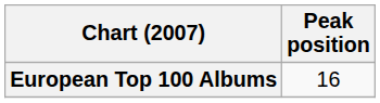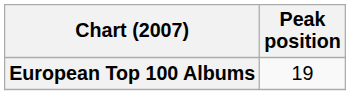 <table class="wikitable sortable plainrowheaders" style="text-align:center">
 <tr>
 <th>Chart (2007)</th>
 <th>Peak<br>position</th>
 </tr>
 <tr>
 </tr>
 <tr>
 </tr>
 <tr>
 </tr>
 <tr>
 <th scope="row">European Top 100 Albums</th>
-<td>16</td>
+<td>19</td>
 </tr>
 <tr>
 </tr>
 <tr>
 </tr>
 <tr>
 </tr>
 <tr>
 </tr>
 <tr>
 </tr>
 <tr>
 </tr>
 </table>
